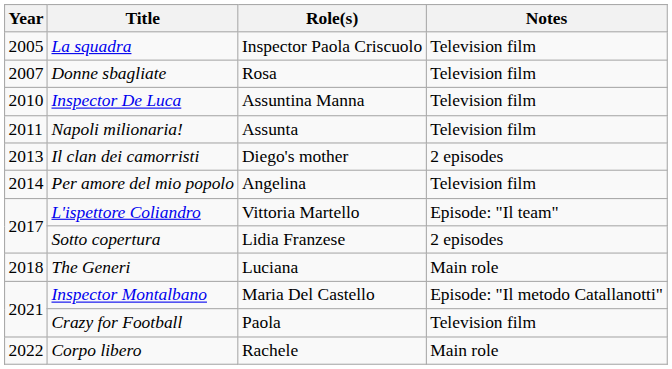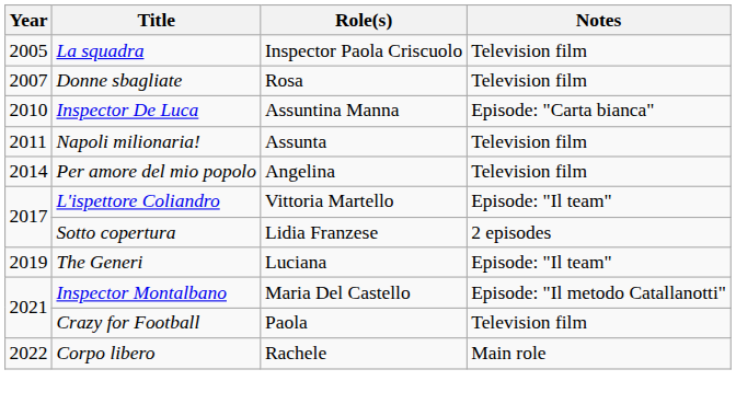 <table class="wikitable plainrowheaders sortable">
 <tr>
 <th scope="col">Year</th>
 <th scope="col">Title</th>
 <th scope="col">Role(s)</th>
 <th scope="col" class="unsortable">Notes</th>
 </tr>
 <tr>
 <td>2005</td>
 <td><em><a href='#'>La squadra</a></em></td>
 <td>Inspector Paola Criscuolo</td>
 <td>Television film</td>
 </tr>
 <tr>
 <td>2007</td>
 <td><em>Donne sbagliate</em></td>
 <td>Rosa</td>
 <td>Television film</td>
 </tr>
 <tr>
 <td>2010</td>
 <td><em><a href='#'>Inspector De Luca</a></em></td>
 <td>Assuntina Manna</td>
-<td>Television film</td>
+<td>Episode: "Carta bianca"</td>
 </tr>
 <tr>
 <td>2011</td>
 <td><em>Napoli milionaria!</em></td>
 <td>Assunta</td>
 <td>Television film</td>
-</tr>
-<tr>
-<td>2013</td>
-<td><em>Il clan dei camorristi</em></td>
-<td>Diego's mother</td>
-<td>2 episodes</td>
 </tr>
 <tr>
 <td>2014</td>
 <td><em>Per amore del mio popolo</em></td>
 <td>Angelina</td>
 <td>Television film</td>
 </tr>
 <tr>
 <td rowspan="2">2017</td>
 <td><em><a href='#'>L'ispettore Coliandro</a></em></td>
 <td>Vittoria Martello</td>
 <td>Episode: "Il team"</td>
 </tr>
 <tr>
 <td><em>Sotto copertura</em></td>
 <td>Lidia Franzese</td>
 <td>2 episodes</td>
 </tr>
 <tr>
-<td>2018</td>
+<td>2019</td>
 <td><em>The Generi</em></td>
 <td>Luciana</td>
-<td>Main role</td>
+<td>Episode: "Il team"</td>
 </tr>
 <tr>
 <td rowspan="2">2021</td>
 <td><em><a href='#'>Inspector Montalbano</a></em></td>
 <td>Maria Del Castello</td>
 <td>Episode: "Il metodo Catallanotti"</td>
 </tr>
 <tr>
 <td><em>Crazy for Football</em></td>
 <td>Paola</td>
 <td>Television film</td>
 </tr>
 <tr>
 <td>2022</td>
 <td><em>Corpo libero</em></td>
 <td>Rachele</td>
 <td>Main role</td>
 </tr>
 </table>
